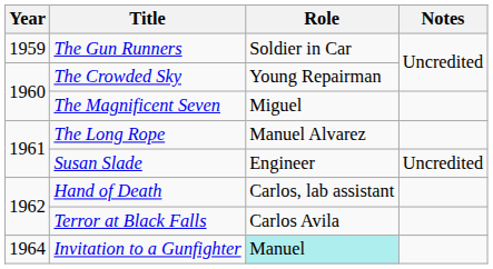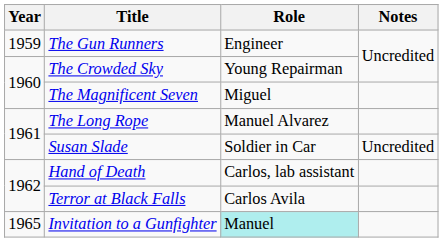 <table class="wikitable">
 <tr>
 <th>Year</th>
 <th>Title</th>
 <th>Role</th>
 <th>Notes</th>
 </tr>
 <tr>
 <td>1959</td>
 <td><em><a href='#'>The Gun Runners</a></em></td>
-<td>Soldier in Car</td>
+<td>Engineer</td>
 <td rowspan=2>Uncredited</td>
 </tr>
 <tr>
 <td rowspan=2>1960</td>
 <td><em><a href='#'>The Crowded Sky</a></em></td>
 <td>Young Repairman</td>
 </tr>
 <tr>
 <td><em><a href='#'>The Magnificent Seven</a></em></td>
 <td>Miguel</td>
 <td></td>
 </tr>
 <tr>
 <td rowspan=2>1961</td>
 <td><em><a href='#'>The Long Rope</a></em></td>
 <td>Manuel Alvarez</td>
 <td></td>
 </tr>
 <tr>
 <td><em><a href='#'>Susan Slade</a></em></td>
-<td>Engineer</td>
+<td>Soldier in Car</td>
 <td>Uncredited</td>
 </tr>
 <tr>
 <td rowspan=2>1962</td>
 <td><em><a href='#'>Hand of Death</a></em></td>
 <td>Carlos, lab assistant</td>
 <td></td>
 </tr>
 <tr>
 <td><em><a href='#'>Terror at Black Falls</a></em></td>
 <td>Carlos Avila</td>
 <td></td>
 </tr>
 <tr>
-<td>1964</td>
+<td>1965</td>
 <td><em><a href='#'>Invitation to a Gunfighter</a></em></td>
 <td style="background: paleturquoise;">Manuel</td>
 <td></td>
 </tr>
 </table>
